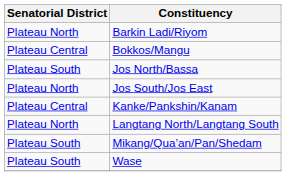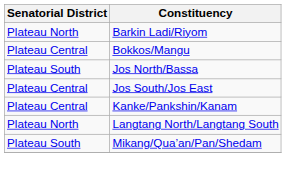 <table class="wikitable sortable">
 <tr>
 <th>Senatorial District</th>
 <th>Constituency</th>
 </tr>
 <tr>
 <td><a href='#'>Plateau North</a></td>
 <td><a href='#'>Barkin Ladi/Riyom</a></td>
 </tr>
 <tr>
 <td><a href='#'>Plateau Central</a></td>
 <td><a href='#'>Bokkos/Mangu</a></td>
 </tr>
 <tr>
 <td><a href='#'>Plateau South</a></td>
 <td><a href='#'>Jos North/Bassa</a></td>
 </tr>
 <tr>
-<td><a href='#'>Plateau North</a></td>
+<td><a href='#'>Plateau Central</a></td>
 <td><a href='#'>Jos South/Jos East</a></td>
 </tr>
 <tr>
 <td><a href='#'>Plateau Central</a></td>
 <td><a href='#'>Kanke/Pankshin/Kanam</a></td>
 </tr>
 <tr>
 <td><a href='#'>Plateau North</a></td>
 <td><a href='#'>Langtang North/Langtang South</a></td>
 </tr>
 <tr>
 <td><a href='#'>Plateau South</a></td>
 <td><a href='#'>Mikang/Qua’an/Pan/Shedam</a></td>
 </tr>
 <tr>
-<td><a href='#'>Plateau South</a></td>
-<td><a href='#'>Wase</a></td>
-</tr>
-<tr>
 </tr>
 </table>
